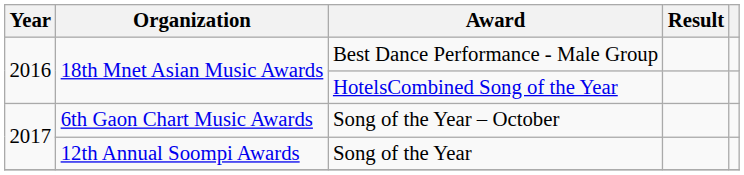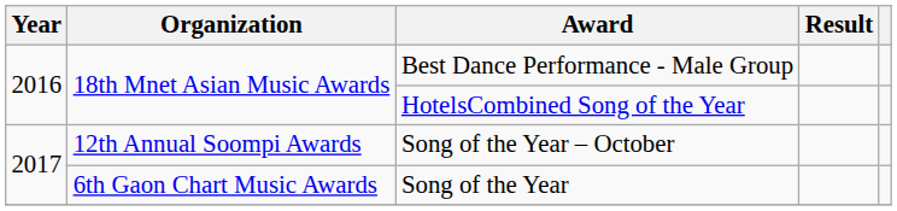 <table class="wikitable sortable plainrowheaders sortable">
 <tr>
 <th scope="col">Year</th>
 <th scope="col">Organization</th>
 <th scope="col">Award</th>
 <th scope="col">Result</th>
 <th class="unsortable"></th>
 </tr>
 <tr>
 <td rowspan="2">2016</td>
 <td rowspan="2"><a href='#'>18th Mnet Asian Music Awards</a></td>
 <td>Best Dance Performance - Male Group</td>
 <td></td>
 <td align="center"></td>
 </tr>
 <tr>
 <td><a href='#'>HotelsCombined Song of the Year</a></td>
 <td></td>
 <td align="center"></td>
 </tr>
 <tr>
 <td rowspan="2">2017</td>
-<td><a href='#'>6th Gaon Chart Music Awards</a></td>
+<td><a href='#'>12th Annual Soompi Awards</a></td>
 <td>Song of the Year – October</td>
 <td></td>
 <td align="center"></td>
 </tr>
 <tr>
-<td><a href='#'>12th Annual Soompi Awards</a></td>
+<td><a href='#'>6th Gaon Chart Music Awards</a></td>
 <td>Song of the Year</td>
 <td></td>
 <td align="center"></td>
 </tr>
 <tr>
 </tr>
 </table>
